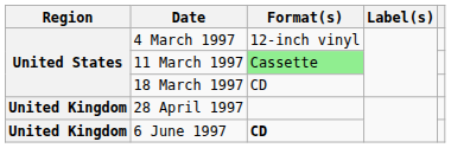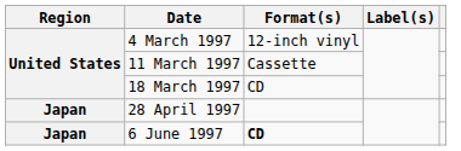 <table class="wikitable plainrowheaders">
 <tr>
 <th scope="col">Region</th>
 <th scope="col">Date</th>
 <th scope="col">Format(s)</th>
 <th scope="col">Label(s)</th>
 <th scope="col"></th>
 </tr>
 <tr>
 <th scope="row" rowspan="3">United States</th>
 <td>4 March 1997</td>
 <td>12-inch vinyl</td>
 <td rowspan="3"></td>
 <td></td>
 </tr>
 <tr>
 <td>11 March 1997</td>
-<td style="background: lightgreen;">Cassette</td>
+<td>Cassette</td>
 <td></td>
 </tr>
 <tr>
 <td>18 March 1997</td>
 <td>CD</td>
 <td></td>
 </tr>
 <tr>
-<th scope="row">United Kingdom</th>
+<th scope="row">Japan</th>
 <td>28 April 1997</td>
 <td></td>
 <td rowspan="2"></td>
 <td></td>
 </tr>
 <tr>
-<th scope="row">United Kingdom</th>
+<th scope="row">Japan</th>
 <td>6 June 1997</td>
 <td><strong>CD</strong></td>
 <td></td>
 </tr>
 </table>
